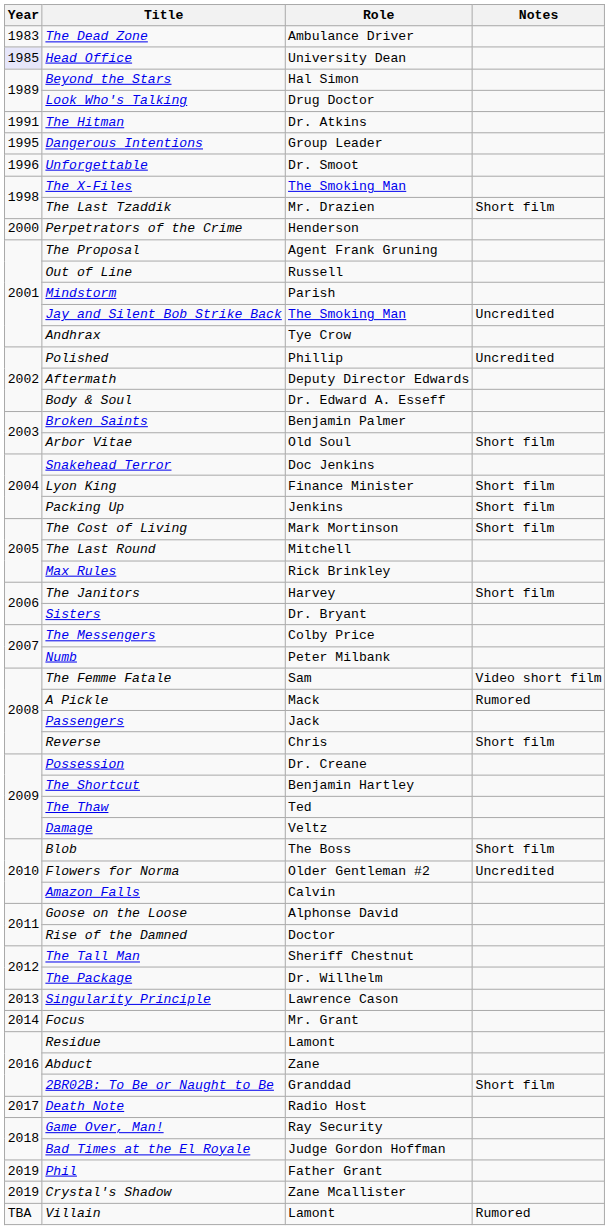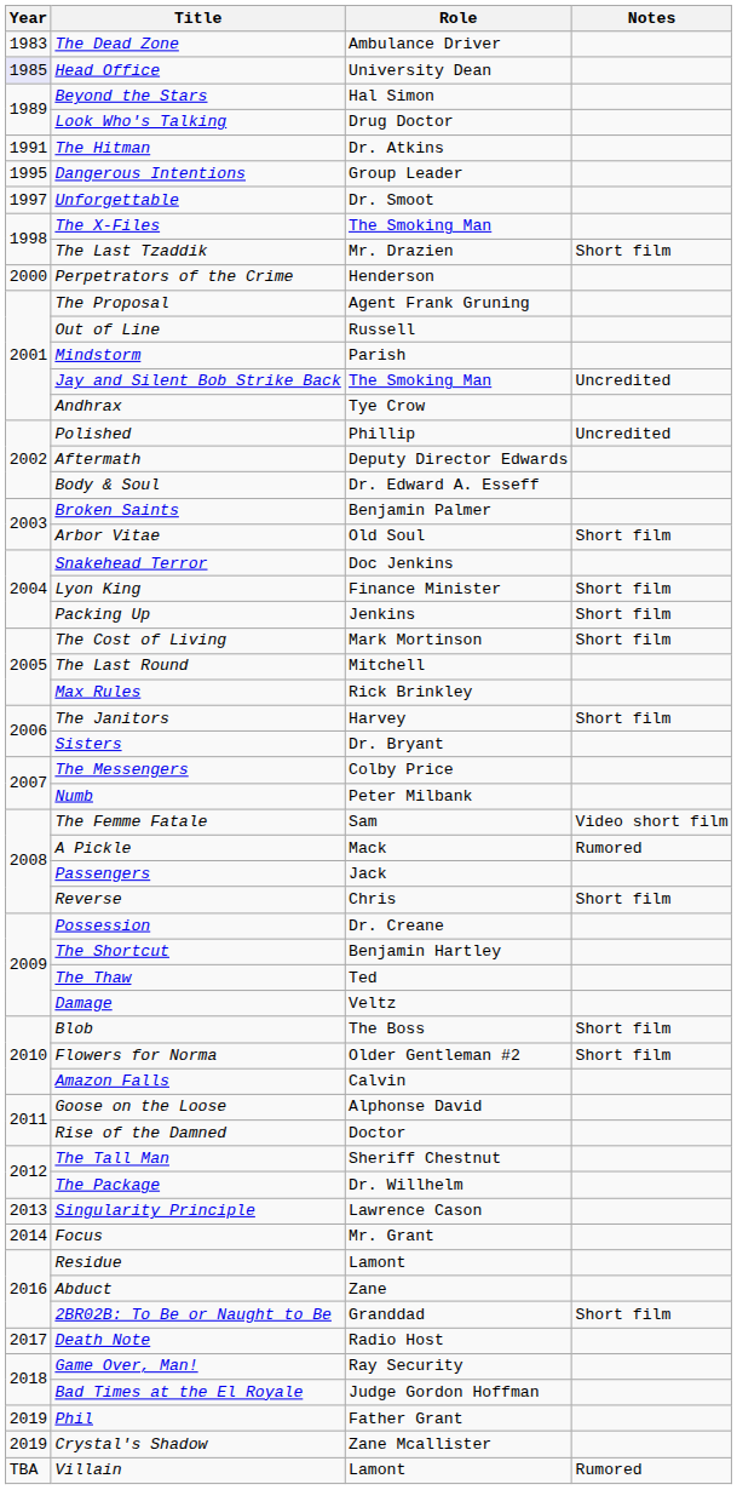 <table class="wikitable sortable">
 <tr>
 <th>Year</th>
 <th>Title</th>
 <th>Role</th>
 <th class="unsortable">Notes</th>
 </tr>
 <tr>
 <td>1983</td>
 <td data-sort-value="Dead Zone, The"><em><a href='#'>The Dead Zone</a></em></td>
 <td>Ambulance Driver</td>
 <td></td>
 </tr>
 <tr>
 <td style="background: lavender;">1985</td>
 <td><em><a href='#'>Head Office</a></em></td>
 <td>University Dean</td>
 <td></td>
 </tr>
 <tr>
 <td rowspan=2>1989</td>
 <td><em><a href='#'>Beyond the Stars</a></em></td>
 <td>Hal Simon</td>
 <td></td>
 </tr>
 <tr>
 <td><em><a href='#'>Look Who's Talking</a></em></td>
 <td>Drug Doctor</td>
 <td></td>
 </tr>
 <tr>
 <td>1991</td>
 <td data-sort-value="Hitman, The"><em><a href='#'>The Hitman</a></em></td>
 <td>Dr. Atkins</td>
 <td></td>
 </tr>
 <tr>
 <td>1995</td>
 <td><em><a href='#'>Dangerous Intentions</a></em></td>
 <td>Group Leader</td>
 <td></td>
 </tr>
 <tr>
-<td>1996</td>
+<td>1997</td>
 <td><em><a href='#'>Unforgettable</a></em></td>
 <td>Dr. Smoot</td>
 <td></td>
 </tr>
 <tr>
 <td rowspan=2>1998</td>
 <td data-sort-value="X-Files, The"><em><a href='#'>The X-Files</a></em></td>
 <td><a href='#'>The Smoking Man</a></td>
 <td></td>
 </tr>
 <tr>
 <td data-sort-value="Last Tzaddik, The"><em>The Last Tzaddik</em></td>
 <td>Mr. Drazien</td>
 <td>Short film</td>
 </tr>
 <tr>
 <td>2000</td>
 <td><em>Perpetrators of the Crime</em></td>
 <td>Henderson</td>
 <td></td>
 </tr>
 <tr>
 <td rowspan=5>2001</td>
 <td data-sort-value="Proposal, The"><em>The Proposal</em></td>
 <td>Agent Frank Gruning</td>
 <td></td>
 </tr>
 <tr>
 <td><em>Out of Line</em></td>
 <td>Russell</td>
 <td></td>
 </tr>
 <tr>
 <td><em><a href='#'>Mindstorm</a></em></td>
 <td>Parish</td>
 <td></td>
 </tr>
 <tr>
 <td><em><a href='#'>Jay and Silent Bob Strike Back</a></em></td>
 <td><a href='#'>The Smoking Man</a></td>
 <td>Uncredited</td>
 </tr>
 <tr>
 <td><em>Andhrax</em></td>
 <td>Tye Crow</td>
 <td></td>
 </tr>
 <tr>
 <td rowspan=3>2002</td>
 <td><em>Polished</em></td>
 <td>Phillip</td>
 <td>Uncredited</td>
 </tr>
 <tr>
 <td><em>Aftermath</em></td>
 <td>Deputy Director Edwards</td>
 <td></td>
 </tr>
 <tr>
 <td><em>Body & Soul</em></td>
 <td>Dr. Edward A. Esseff</td>
 <td></td>
 </tr>
 <tr>
 <td rowspan=2>2003</td>
 <td><em><a href='#'>Broken Saints</a></em></td>
 <td>Benjamin Palmer</td>
 <td></td>
 </tr>
 <tr>
 <td><em>Arbor Vitae</em></td>
 <td>Old Soul</td>
 <td>Short film</td>
 </tr>
 <tr>
 <td rowspan=3>2004</td>
 <td><em><a href='#'>Snakehead Terror</a></em></td>
 <td>Doc Jenkins</td>
 <td></td>
 </tr>
 <tr>
 <td><em>Lyon King</em></td>
 <td>Finance Minister</td>
 <td>Short film</td>
 </tr>
 <tr>
 <td><em>Packing Up</em></td>
 <td>Jenkins</td>
 <td>Short film</td>
 </tr>
 <tr>
 <td rowspan=3>2005</td>
 <td data-sort-value="Cost of Living, The"><em>The Cost of Living</em></td>
 <td>Mark Mortinson</td>
 <td>Short film</td>
 </tr>
 <tr>
 <td data-sort-value="Last Round, The"><em>The Last Round</em></td>
 <td>Mitchell</td>
 <td></td>
 </tr>
 <tr>
 <td><em><a href='#'>Max Rules</a></em></td>
 <td>Rick Brinkley</td>
 <td></td>
 </tr>
 <tr>
 <td rowspan=2>2006</td>
 <td data-sort-value="Janitors, The"><em>The Janitors</em></td>
 <td>Harvey</td>
 <td>Short film</td>
 </tr>
 <tr>
 <td><em><a href='#'>Sisters</a></em></td>
 <td>Dr. Bryant</td>
 <td></td>
 </tr>
 <tr>
 <td rowspan=2>2007</td>
 <td data-sort-value="Messengers, The"><em><a href='#'>The Messengers</a></em></td>
 <td>Colby Price</td>
 <td></td>
 </tr>
 <tr>
 <td><em><a href='#'>Numb</a></em></td>
 <td>Peter Milbank</td>
 <td></td>
 </tr>
 <tr>
 <td rowspan=4>2008</td>
 <td data-sort-value="Femme Fatale, The"><em>The Femme Fatale</em></td>
 <td>Sam</td>
 <td>Video short film</td>
 </tr>
 <tr>
 <td data-sort-value="Pickle, A"><em>A Pickle</em></td>
 <td>Mack</td>
 <td>Rumored</td>
 </tr>
 <tr>
 <td><em><a href='#'>Passengers</a></em></td>
 <td>Jack</td>
 <td></td>
 </tr>
 <tr>
 <td><em>Reverse</em></td>
 <td>Chris</td>
 <td>Short film</td>
 </tr>
 <tr>
 <td rowspan=4>2009</td>
 <td><em><a href='#'>Possession</a></em></td>
 <td>Dr. Creane</td>
 <td></td>
 </tr>
 <tr>
 <td data-sort-value="Shortcut, The"><em><a href='#'>The Shortcut</a></em></td>
 <td>Benjamin Hartley</td>
 <td></td>
 </tr>
 <tr>
 <td data-sort-value="Thaw, The"><em><a href='#'>The Thaw</a></em></td>
 <td>Ted</td>
 <td></td>
 </tr>
 <tr>
 <td><em><a href='#'>Damage</a></em></td>
 <td>Veltz</td>
 <td></td>
 </tr>
 <tr>
 <td rowspan=3>2010</td>
 <td><em>Blob</em></td>
 <td>The Boss</td>
 <td>Short film</td>
 </tr>
 <tr>
 <td><em>Flowers for Norma</em></td>
 <td>Older Gentleman #2</td>
-<td>Uncredited</td>
+<td>Short film</td>
 </tr>
 <tr>
 <td><em><a href='#'>Amazon Falls</a></em></td>
 <td>Calvin</td>
 <td></td>
 </tr>
 <tr>
 <td rowspan=2>2011</td>
 <td><em>Goose on the Loose</em></td>
 <td>Alphonse David</td>
 <td></td>
 </tr>
 <tr>
 <td><em>Rise of the Damned</em></td>
 <td>Doctor</td>
 <td></td>
 </tr>
 <tr>
 <td rowspan=2>2012</td>
 <td data-sort-value="Tall Man, The"><em><a href='#'>The Tall Man</a></em></td>
 <td>Sheriff Chestnut</td>
 <td></td>
 </tr>
 <tr>
 <td data-sort-value="Package, The"><em><a href='#'>The Package</a></em></td>
 <td>Dr. Willhelm</td>
 <td></td>
 </tr>
 <tr>
 <td>2013</td>
 <td><em><a href='#'>Singularity Principle</a></em></td>
 <td>Lawrence Cason</td>
 <td></td>
 </tr>
 <tr>
 <td>2014</td>
 <td><em>Focus</em></td>
 <td>Mr. Grant</td>
 <td></td>
 </tr>
 <tr>
 <td rowspan=3>2016</td>
 <td><em>Residue</em></td>
 <td>Lamont</td>
 <td></td>
 </tr>
 <tr>
 <td><em>Abduct</em></td>
 <td>Zane</td>
 <td></td>
 </tr>
 <tr>
 <td><em><a href='#'>2BR02B: To Be or Naught to Be</a></em></td>
 <td>Granddad</td>
 <td>Short film</td>
 </tr>
 <tr>
 <td>2017</td>
 <td><em><a href='#'>Death Note</a></em></td>
 <td>Radio Host</td>
 <td></td>
 </tr>
 <tr>
 <td rowspan=2>2018</td>
 <td><em><a href='#'>Game Over, Man!</a></em></td>
 <td>Ray Security</td>
 <td></td>
 </tr>
 <tr>
 <td><em><a href='#'>Bad Times at the El Royale</a></em></td>
 <td>Judge Gordon Hoffman</td>
 <td></td>
 </tr>
 <tr>
 <td>2019</td>
 <td><em><a href='#'>Phil</a></em></td>
 <td>Father Grant</td>
 <td></td>
 </tr>
 <tr>
 <td>2019</td>
 <td><em>Crystal's Shadow</em></td>
 <td>Zane Mcallister</td>
 <td></td>
 </tr>
 <tr>
 <td>TBA</td>
 <td><em>Villain</em></td>
 <td>Lamont</td>
 <td>Rumored</td>
 </tr>
 </table>
